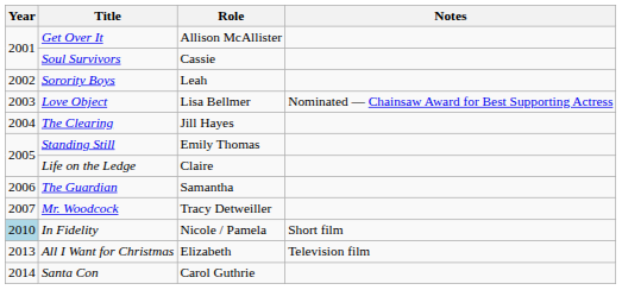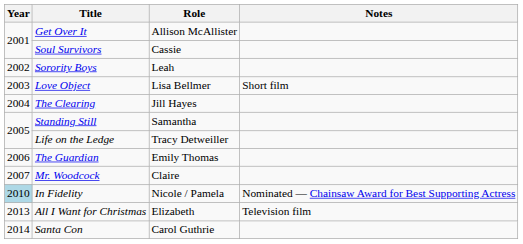 <table class="wikitable sortable">
 <tr>
 <th>Year</th>
 <th>Title</th>
 <th>Role</th>
 <th class="unsortable">Notes</th>
 </tr>
 <tr>
 <td Rowspan=2>2001</td>
 <td><em><a href='#'>Get Over It</a></em></td>
 <td>Allison McAllister</td>
 <td></td>
 </tr>
 <tr>
 <td><em><a href='#'>Soul Survivors</a></em></td>
 <td>Cassie</td>
 <td></td>
 </tr>
 <tr>
 <td>2002</td>
 <td><em><a href='#'>Sorority Boys</a></em></td>
 <td>Leah</td>
 <td></td>
 </tr>
 <tr>
 <td>2003</td>
 <td><em><a href='#'>Love Object</a></em></td>
 <td>Lisa Bellmer</td>
-<td>Nominated — <a href='#'>Chainsaw Award for Best Supporting Actress</a></td>
+<td>Short film</td>
 </tr>
 <tr>
 <td>2004</td>
 <td><em><a href='#'>The Clearing</a></em></td>
 <td>Jill Hayes</td>
 <td></td>
 </tr>
 <tr>
 <td Rowspan=2>2005</td>
 <td><em><a href='#'>Standing Still</a></em></td>
-<td>Emily Thomas</td>
+<td>Samantha</td>
 <td></td>
 </tr>
 <tr>
 <td><em>Life on the Ledge</em></td>
-<td>Claire</td>
+<td>Tracy Detweiller</td>
 <td></td>
 </tr>
 <tr>
 <td>2006</td>
 <td><em><a href='#'>The Guardian</a></em></td>
-<td>Samantha</td>
+<td>Emily Thomas</td>
 <td></td>
 </tr>
 <tr>
 <td>2007</td>
 <td><em><a href='#'>Mr. Woodcock</a></em></td>
-<td>Tracy Detweiller</td>
+<td>Claire</td>
 <td></td>
 </tr>
 <tr>
 <td style="background: lightblue;">2010</td>
 <td><em>In Fidelity</em></td>
 <td>Nicole / Pamela</td>
-<td>Short film</td>
+<td>Nominated — <a href='#'>Chainsaw Award for Best Supporting Actress</a></td>
 </tr>
 <tr>
 <td>2013</td>
 <td><em>All I Want for Christmas</em></td>
 <td>Elizabeth</td>
 <td>Television film</td>
 </tr>
 <tr>
 <td>2014</td>
 <td><em>Santa Con</em></td>
 <td>Carol Guthrie</td>
 <td></td>
 </tr>
 </table>
